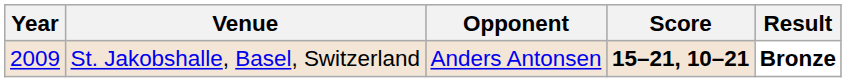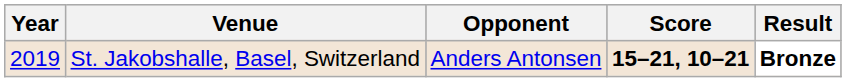 <table class="sortable wikitable" style="font-size: 90%;">
 <tr>
 <th>Year</th>
 <th>Venue</th>
 <th>Opponent</th>
 <th>Score</th>
 <th>Result</th>
 </tr>
 <tr style="background:#F3E6D7">
-<td align="center"><a href='#'>2009</a></td>
+<td align="center"><a href='#'>2019</a></td>
 <td align="left"><a href='#'>St. Jakobshalle</a>, <a href='#'>Basel</a>, Switzerland</td>
 <td align="left"> <a href='#'>Anders Antonsen</a></td>
 <td align="left"><strong>15–21, 10–21</strong></td>
 <td style="text-align:left; background:white"> <strong>Bronze</strong></td>
 </tr>
 </table>
